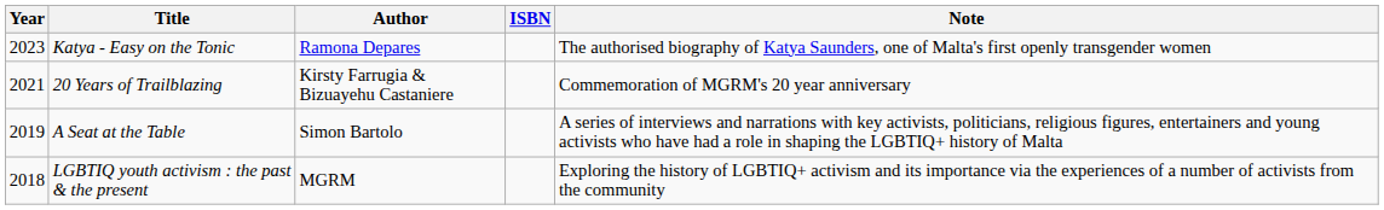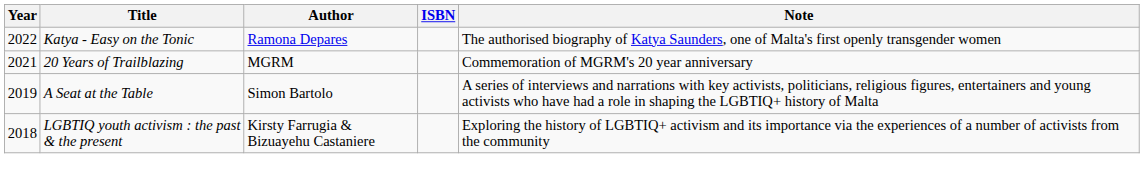 <table class="wikitable sortable">
 <tr>
 <th>Year</th>
 <th>Title</th>
 <th>Author</th>
 <th><a href='#'>ISBN</a></th>
 <th>Note</th>
 </tr>
 <tr>
-<td>2023</td>
+<td>2022</td>
 <td><em>Katya - Easy on the Tonic</em></td>
 <td><a href='#'>Ramona Depares</a></td>
 <td></td>
 <td>The authorised biography of <a href='#'>Katya Saunders</a>, one of Malta's first openly transgender women</td>
 </tr>
 <tr>
 <td>2021</td>
 <td><em>20 Years of Trailblazing</em></td>
-<td>Kirsty Farrugia & Bizuayehu Castaniere</td>
+<td>MGRM</td>
 <td></td>
 <td>Commemoration of MGRM's 20 year anniversary</td>
 </tr>
 <tr>
 <td>2019</td>
 <td><em>A Seat at the Table</em></td>
 <td>Simon Bartolo</td>
 <td></td>
 <td>A series of interviews and narrations with key activists, politicians, religious figures, entertainers and young activists who have had a role in shaping the LGBTIQ+ history of Malta</td>
 </tr>
 <tr>
 <td>2018</td>
 <td><em>LGBTIQ youth activism : the past & the present</em></td>
-<td>MGRM</td>
+<td>Kirsty Farrugia & Bizuayehu Castaniere</td>
 <td></td>
 <td>Exploring the history of LGBTIQ+ activism and its importance via the experiences of a number of activists from the community</td>
 </tr>
 </table>
